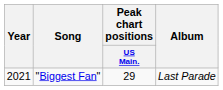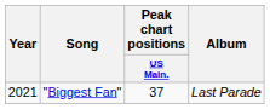 <table class="wikitable">
 <tr>
 <th rowspan="2">Year</th>
 <th rowspan="2">Song</th>
 <th>Peak chart positions</th>
 <th rowspan="2">Album</th>
 </tr>
 <tr>
 <th style="width:3em;font-size:75%"><a href='#'>US<br>Main.</a></th>
 </tr>
 <tr>
 <td>2021</td>
 <td>"<a href='#'>Biggest Fan</a>"</td>
-<td align="center">29</td>
+<td align="center">37</td>
 <td><em>Last Parade</em></td>
 </tr>
 </table>
